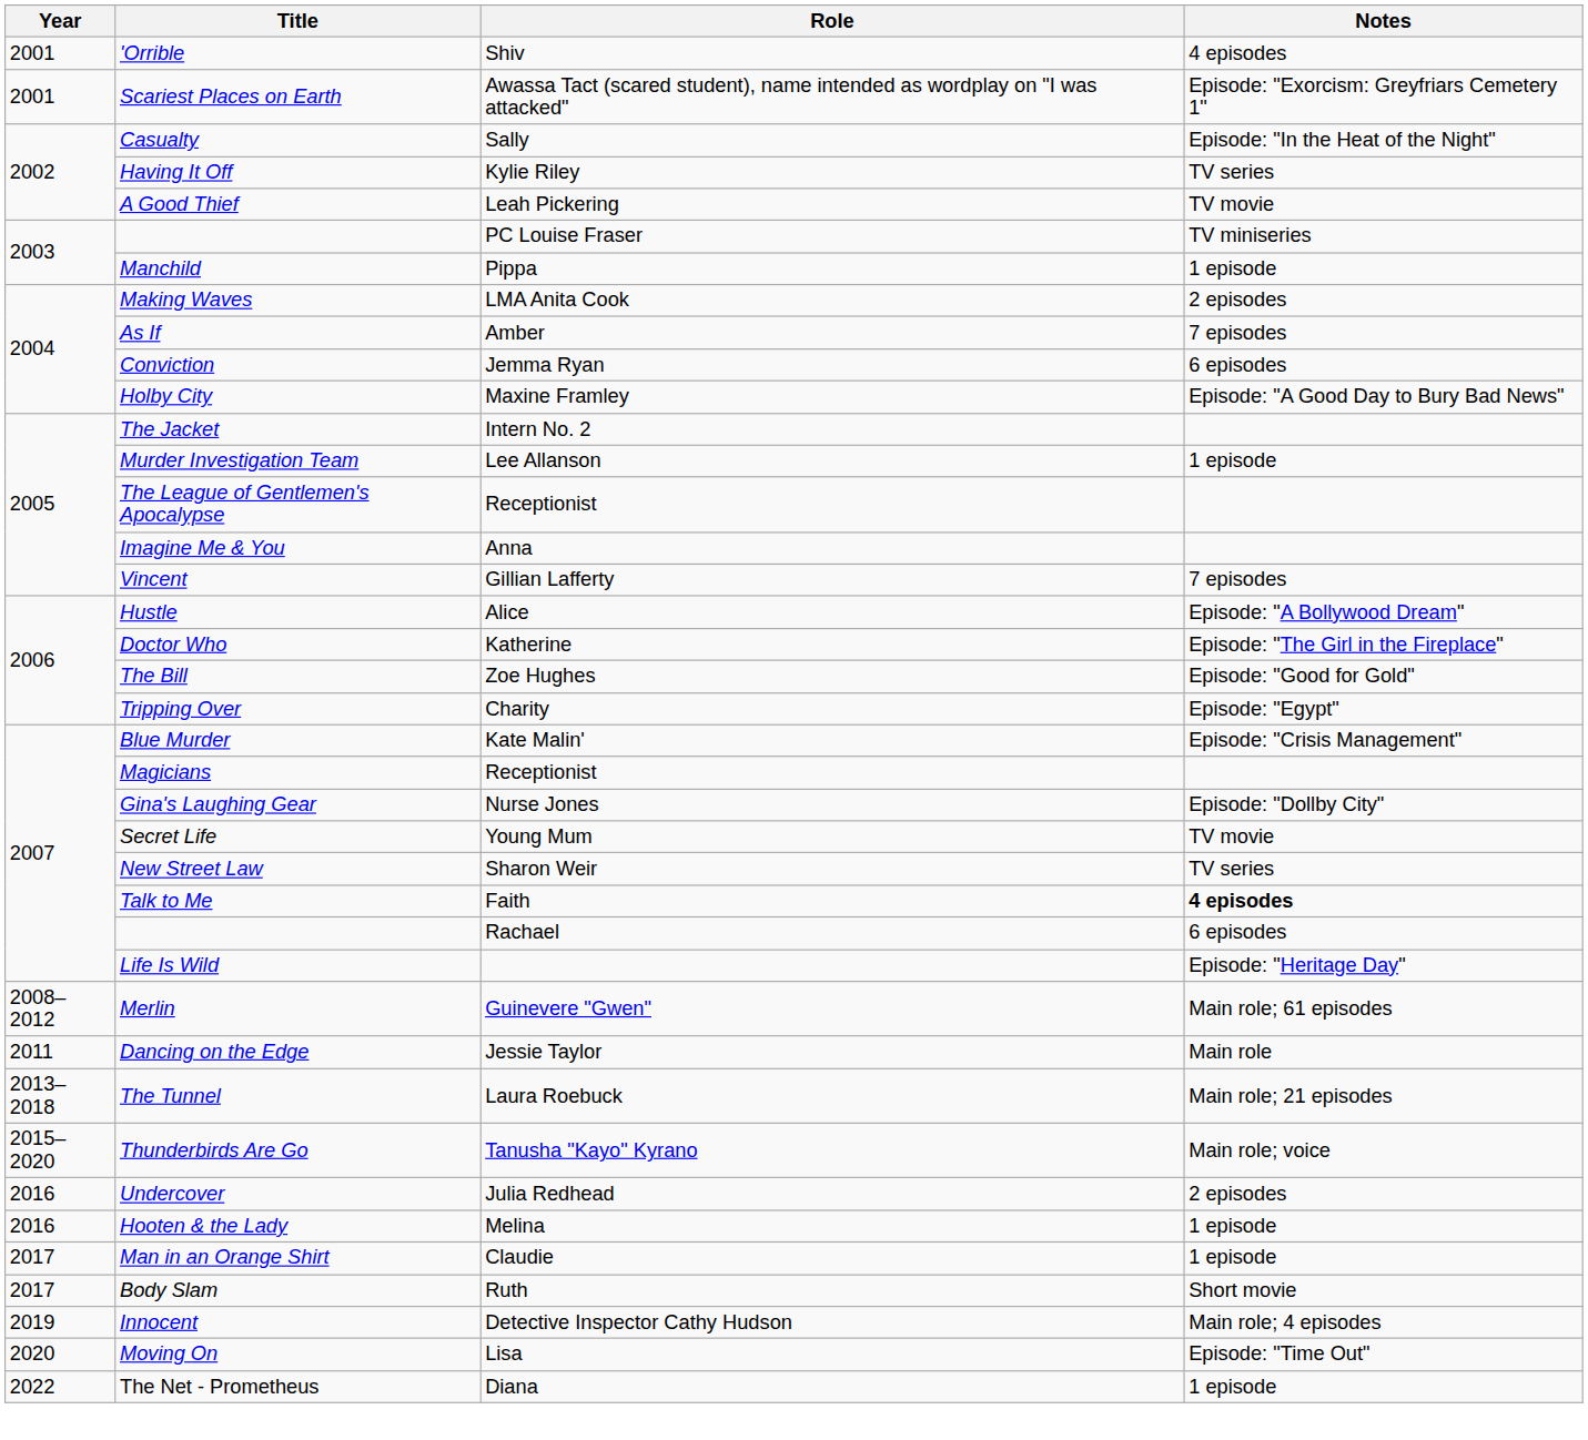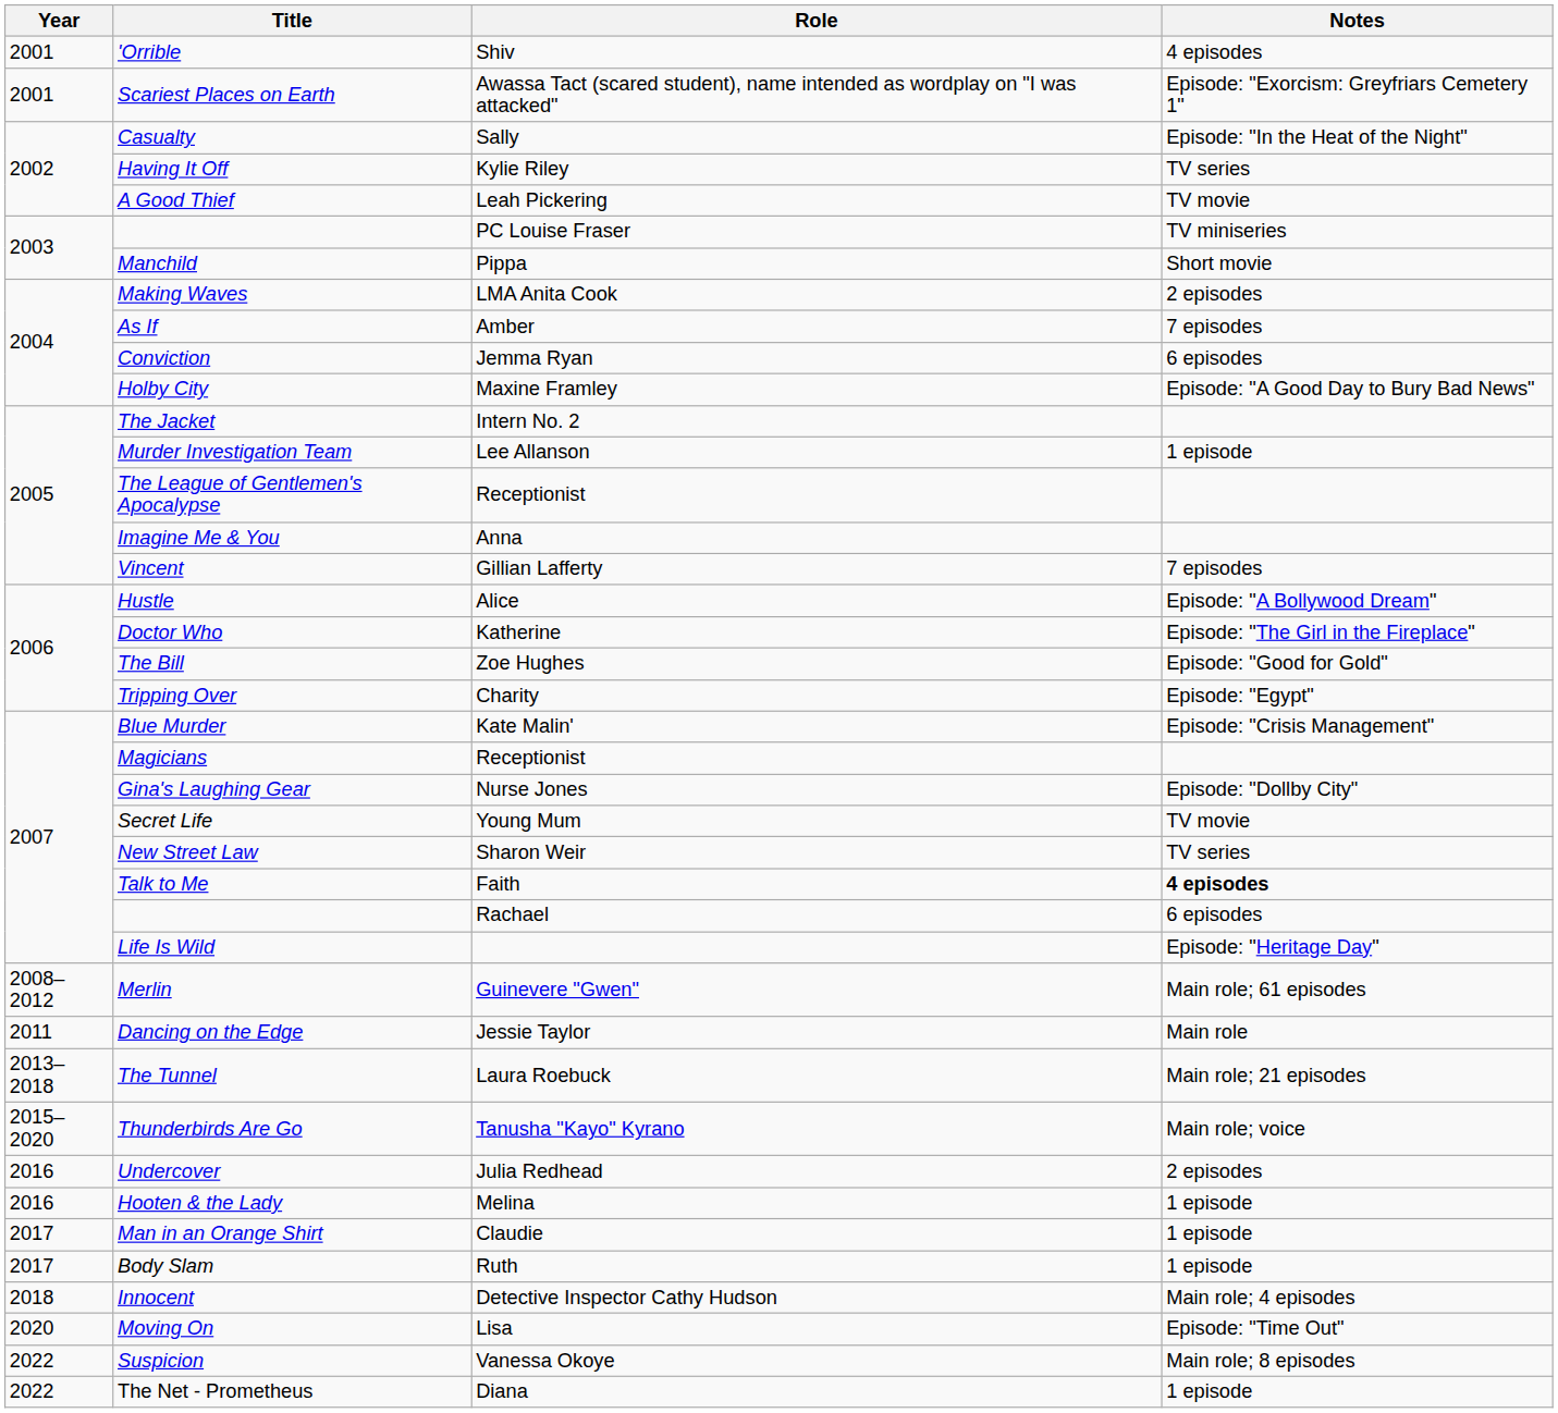 <table class="wikitable sortable">
 <tr>
 <th>Year</th>
 <th>Title</th>
 <th>Role</th>
 <th class="unsortable">Notes</th>
 </tr>
 <tr>
 <td>2001</td>
 <td><em><a href='#'>'Orrible</a></em></td>
 <td>Shiv</td>
 <td>4 episodes</td>
 </tr>
 <tr>
 <td>2001</td>
 <td><em><a href='#'>Scariest Places on Earth</a></em></td>
 <td>Awassa Tact (scared student), name intended as wordplay on "I was attacked"</td>
 <td>Episode: "Exorcism: Greyfriars Cemetery 1"</td>
 </tr>
 <tr>
 <td rowspan="3">2002</td>
 <td><em><a href='#'>Casualty</a></em></td>
 <td>Sally</td>
 <td>Episode: "In the Heat of the Night"</td>
 </tr>
 <tr>
 <td><em><a href='#'>Having It Off</a></em></td>
 <td>Kylie Riley</td>
 <td>TV series</td>
 </tr>
 <tr>
 <td><em><a href='#'>A Good Thief</a></em></td>
 <td>Leah Pickering</td>
 <td>TV movie</td>
 </tr>
 <tr>
 <td rowspan="2">2003</td>
 <td><em></em></td>
 <td>PC Louise Fraser</td>
 <td>TV miniseries</td>
 </tr>
 <tr>
 <td><em><a href='#'>Manchild</a></em></td>
 <td>Pippa</td>
-<td>1 episode</td>
+<td>Short movie</td>
 </tr>
 <tr>
 <td rowspan="4">2004</td>
 <td><em><a href='#'>Making Waves</a></em></td>
 <td>LMA Anita Cook</td>
 <td>2 episodes</td>
 </tr>
 <tr>
 <td><em><a href='#'>As If</a></em></td>
 <td>Amber</td>
 <td>7 episodes</td>
 </tr>
 <tr>
 <td><em><a href='#'>Conviction</a></em></td>
 <td>Jemma Ryan</td>
 <td>6 episodes</td>
 </tr>
 <tr>
 <td><em><a href='#'>Holby City</a></em></td>
 <td>Maxine Framley</td>
 <td>Episode: "A Good Day to Bury Bad News"</td>
 </tr>
 <tr>
 <td rowspan="5">2005</td>
 <td><em><a href='#'>The Jacket</a></em></td>
 <td>Intern No. 2</td>
 <td></td>
 </tr>
 <tr>
 <td><em><a href='#'>Murder Investigation Team</a></em></td>
 <td>Lee Allanson</td>
 <td>1 episode</td>
 </tr>
 <tr>
 <td><em><a href='#'>The League of Gentlemen's Apocalypse</a></em></td>
 <td>Receptionist</td>
 <td></td>
 </tr>
 <tr>
 <td><em><a href='#'>Imagine Me & You</a></em></td>
 <td>Anna</td>
 <td></td>
 </tr>
 <tr>
 <td><em><a href='#'>Vincent</a></em></td>
 <td>Gillian Lafferty</td>
 <td>7 episodes</td>
 </tr>
 <tr>
 <td rowspan="4">2006</td>
 <td><em><a href='#'>Hustle</a></em></td>
 <td>Alice</td>
 <td>Episode: "<a href='#'>A Bollywood Dream</a>"</td>
 </tr>
 <tr>
 <td><em><a href='#'>Doctor Who</a></em></td>
 <td>Katherine</td>
 <td>Episode: "<a href='#'>The Girl in the Fireplace</a>"</td>
 </tr>
 <tr>
 <td><em><a href='#'>The Bill</a></em></td>
 <td>Zoe Hughes</td>
 <td>Episode: "Good for Gold"</td>
 </tr>
 <tr>
 <td><em><a href='#'>Tripping Over</a></em></td>
 <td>Charity</td>
 <td>Episode: "Egypt"</td>
 </tr>
 <tr>
 <td rowspan="8">2007</td>
 <td><em><a href='#'>Blue Murder</a></em></td>
 <td>Kate Malin'</td>
 <td>Episode: "Crisis Management"</td>
 </tr>
 <tr>
 <td><em><a href='#'>Magicians</a></em></td>
 <td>Receptionist</td>
 <td></td>
 </tr>
 <tr>
 <td><em><a href='#'>Gina's Laughing Gear</a></em></td>
 <td>Nurse Jones</td>
 <td>Episode: "Dollby City"</td>
 </tr>
 <tr>
 <td><em>Secret Life</em></td>
 <td>Young Mum</td>
 <td>TV movie</td>
 </tr>
 <tr>
 <td><em><a href='#'>New Street Law</a></em></td>
 <td>Sharon Weir</td>
 <td>TV series</td>
 </tr>
 <tr>
 <td><em><a href='#'>Talk to Me</a></em></td>
 <td>Faith</td>
 <td><strong>4 episodes</strong></td>
 </tr>
 <tr>
 <td><em></em></td>
 <td>Rachael</td>
 <td>6 episodes</td>
 </tr>
 <tr>
 <td><em><a href='#'>Life Is Wild</a></em></td>
 <td></td>
 <td>Episode: "<a href='#'>Heritage Day</a>"</td>
 </tr>
 <tr>
 <td>2008–2012</td>
 <td><em><a href='#'>Merlin</a></em></td>
 <td><a href='#'>Guinevere "Gwen"</a></td>
 <td>Main role; 61 episodes</td>
 </tr>
 <tr>
 <td>2011</td>
 <td><em><a href='#'>Dancing on the Edge</a></em></td>
 <td>Jessie Taylor</td>
 <td>Main role</td>
 </tr>
 <tr>
 <td>2013–2018</td>
 <td><em><a href='#'>The Tunnel</a></em></td>
 <td>Laura Roebuck</td>
 <td>Main role; 21 episodes</td>
 </tr>
 <tr>
 <td>2015–2020</td>
 <td><em><a href='#'>Thunderbirds Are Go</a></em></td>
 <td><a href='#'>Tanusha "Kayo" Kyrano</a></td>
 <td>Main role; voice</td>
 </tr>
 <tr>
 <td>2016</td>
 <td><em><a href='#'>Undercover</a></em></td>
 <td>Julia Redhead</td>
 <td>2 episodes</td>
 </tr>
 <tr>
 <td>2016</td>
 <td><em><a href='#'>Hooten & the Lady</a></em></td>
 <td>Melina</td>
 <td>1 episode</td>
 </tr>
 <tr>
 <td>2017</td>
 <td><em><a href='#'>Man in an Orange Shirt</a></em></td>
 <td>Claudie</td>
 <td>1 episode</td>
 </tr>
 <tr>
 <td>2017</td>
 <td><em>Body Slam</em></td>
 <td>Ruth</td>
-<td>Short movie</td>
+<td>1 episode</td>
 </tr>
 <tr>
-<td>2019</td>
+<td>2018</td>
 <td><em><a href='#'>Innocent</a></em></td>
 <td>Detective Inspector Cathy Hudson</td>
 <td>Main role; 4 episodes</td>
 </tr>
 <tr>
 <td>2020</td>
 <td><em><a href='#'>Moving On</a></em></td>
 <td>Lisa</td>
 <td>Episode: "Time Out"</td>
 </tr>
 <tr>
 <td>2022</td>
+<td><em><a href='#'>Suspicion</a></em></td>
+<td>Vanessa Okoye</td>
+<td>Main role; 8 episodes</td>
+</tr>
+<tr>
+<td>2022</td>
 <td>The Net - Prometheus</td>
 <td>Diana</td>
 <td>1 episode</td>
 </tr>
 </table>
